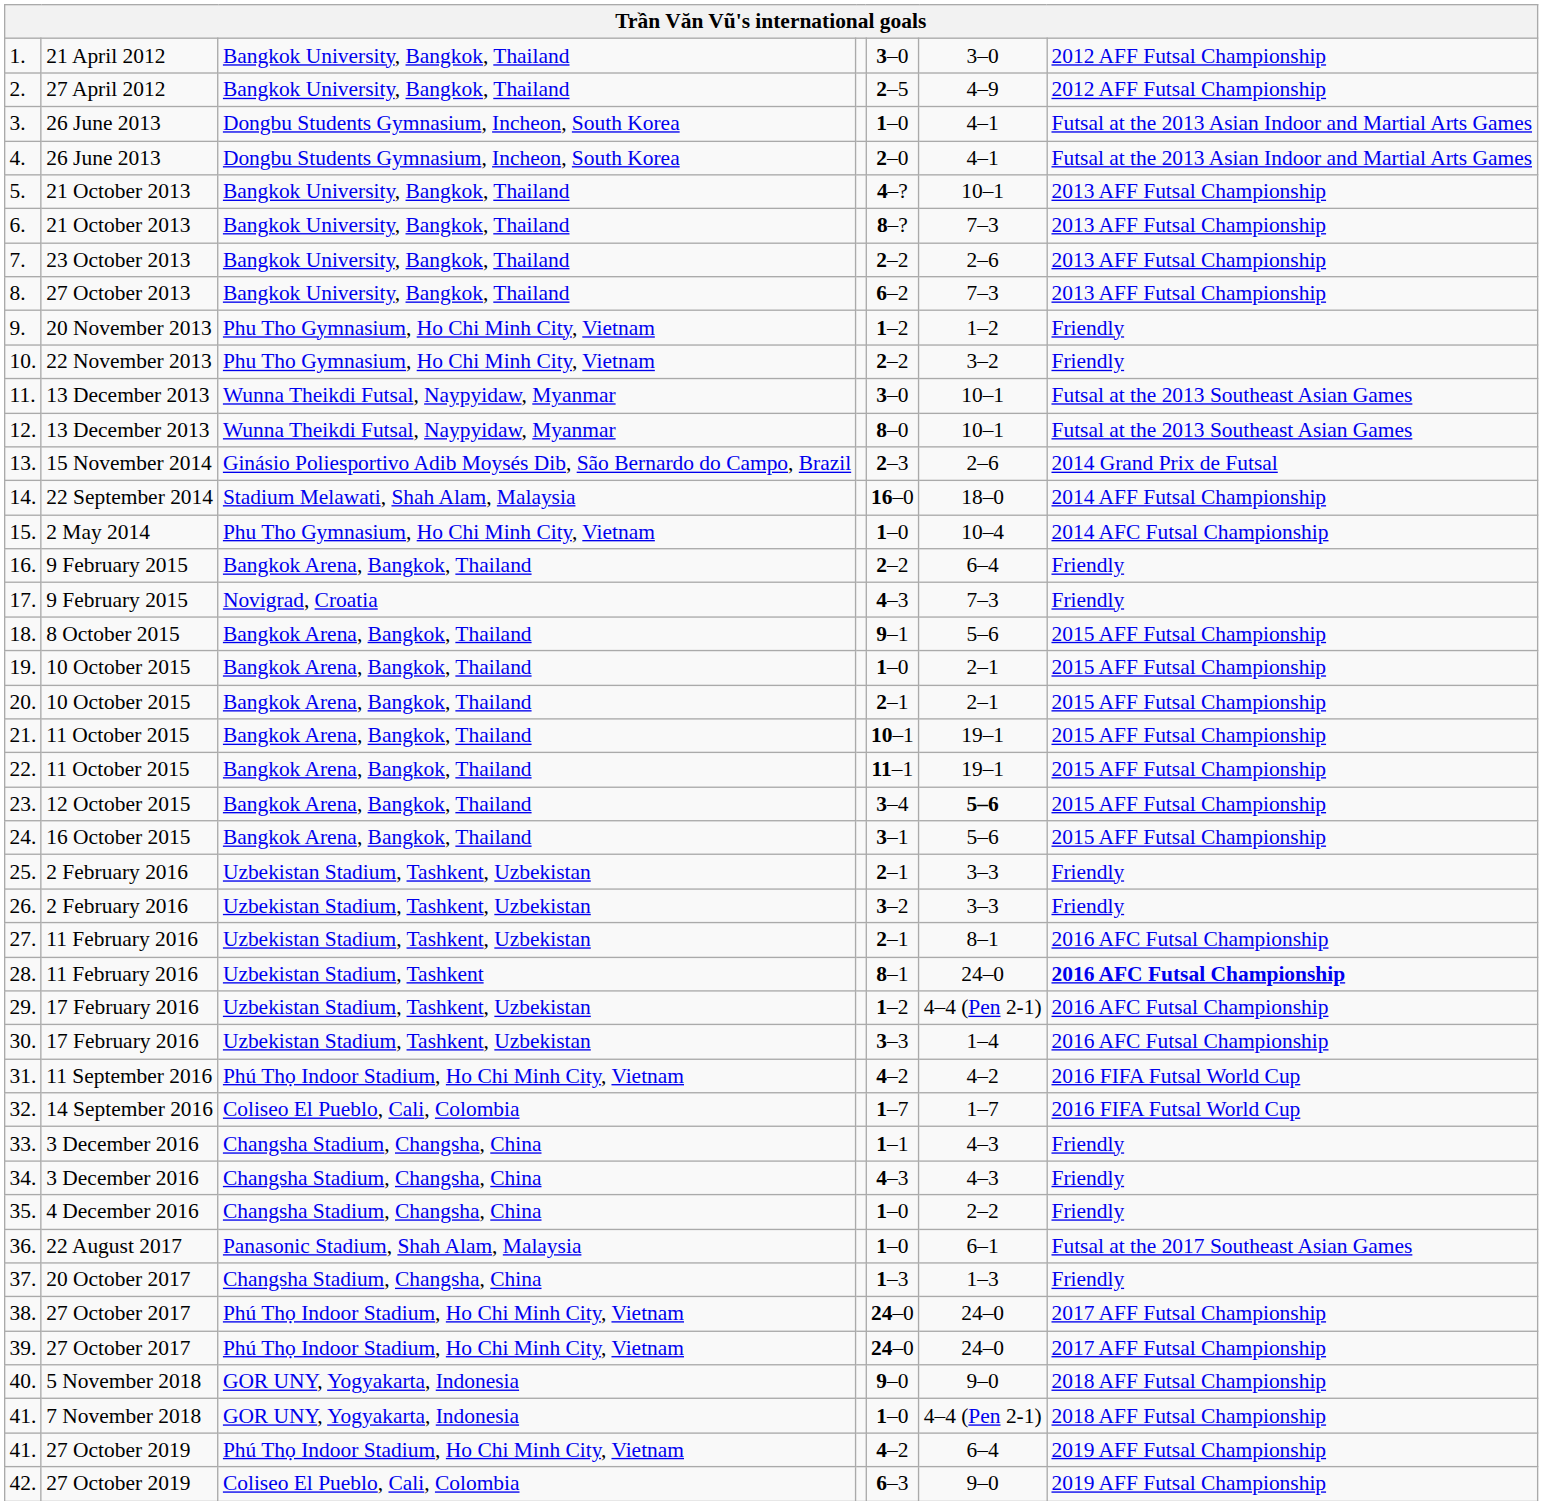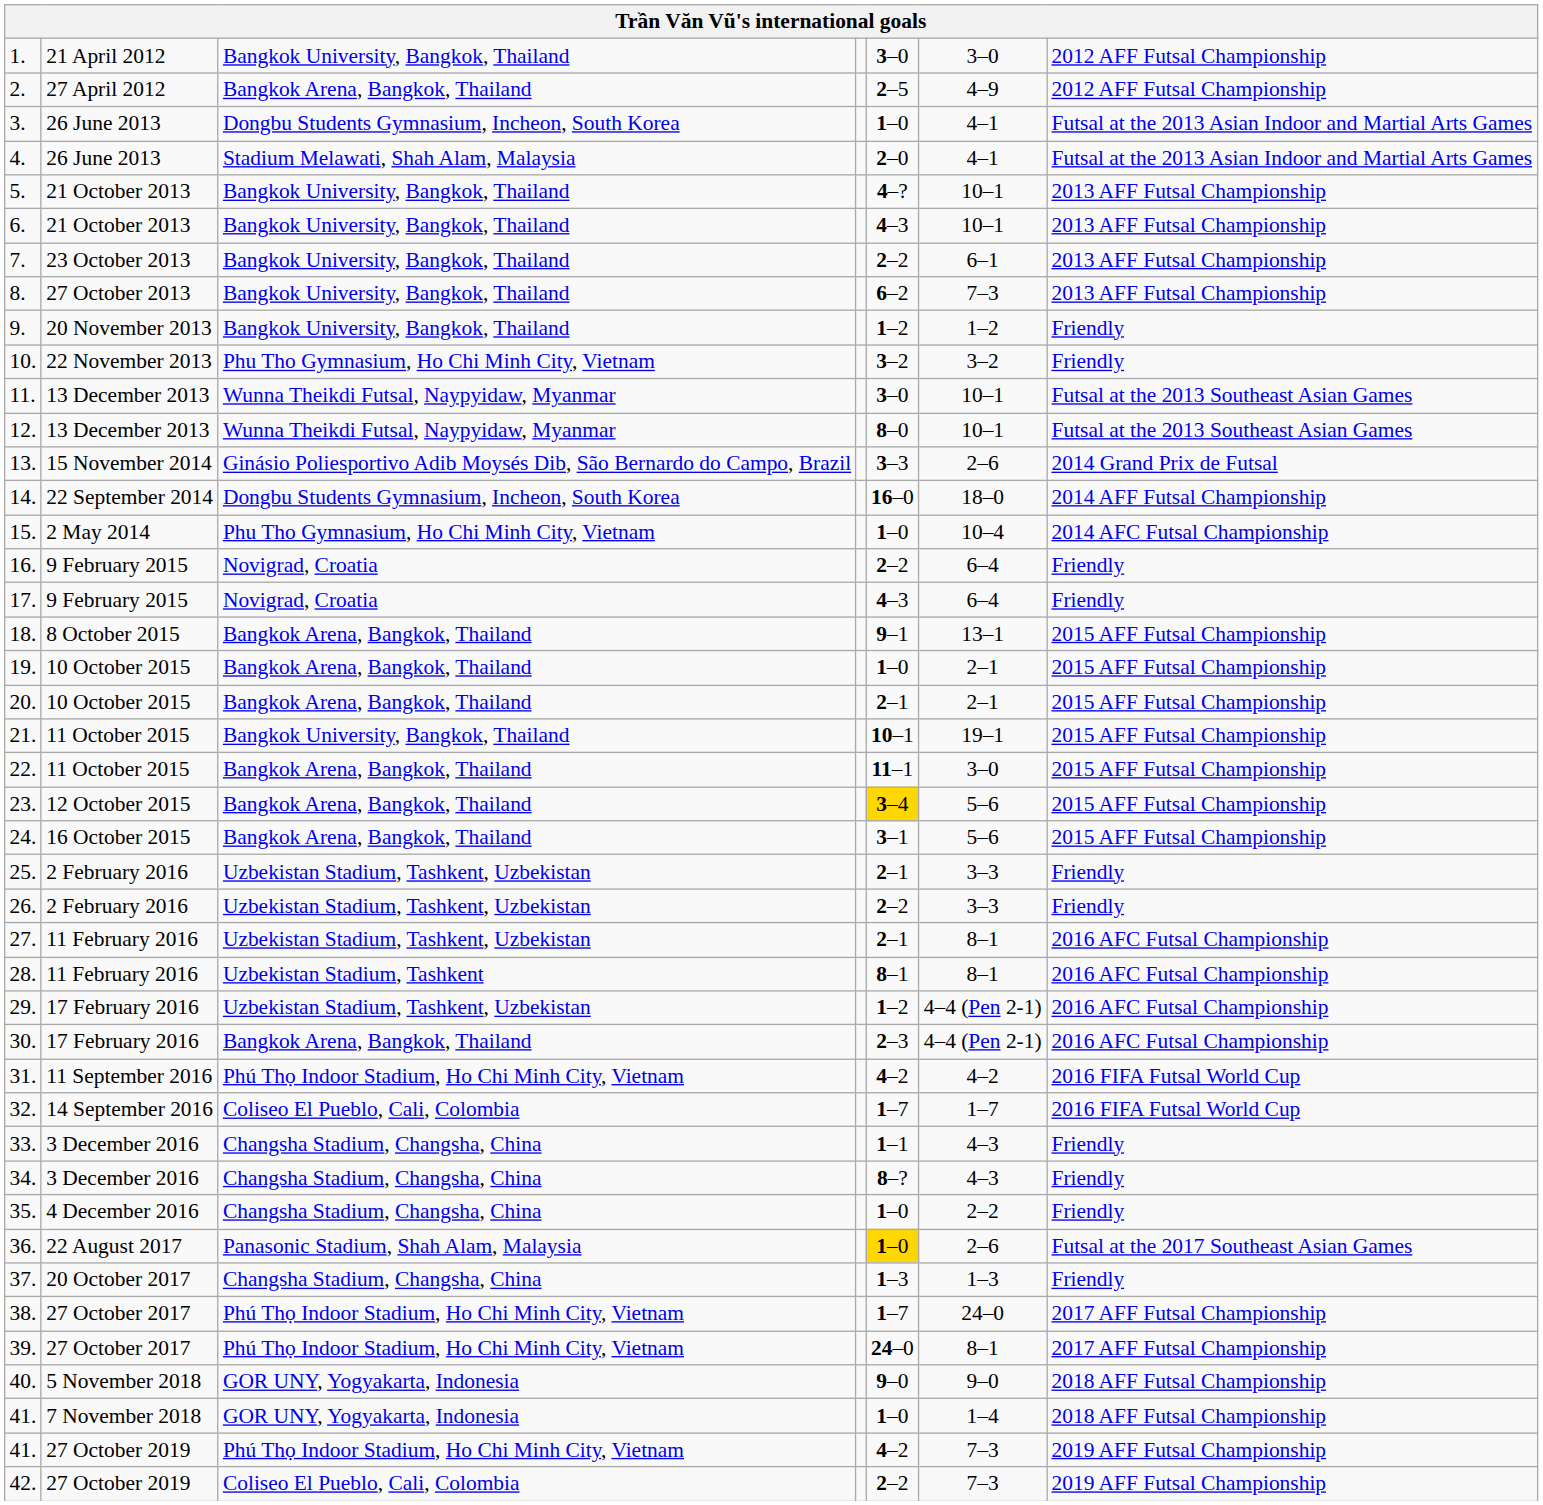 <table class="wikitable collapsible collapsed">
 <tr>
 <th colspan="8"><strong>Trần Văn Vũ's international goals</strong></th>
 </tr>
 <tr>
 <td>1.</td>
 <td>21 April 2012</td>
 <td><a href='#'>Bangkok University</a>, <a href='#'>Bangkok</a>, <a href='#'>Thailand</a></td>
 <td></td>
 <td align=center><strong>3</strong>–0</td>
 <td align=center>3–0</td>
 <td><a href='#'>2012 AFF Futsal Championship</a></td>
 </tr>
 <tr>
 <td>2.</td>
 <td>27 April 2012</td>
-<td><a href='#'>Bangkok University</a>, <a href='#'>Bangkok</a>, <a href='#'>Thailand</a></td>
+<td><a href='#'>Bangkok Arena</a>, <a href='#'>Bangkok</a>, <a href='#'>Thailand</a></td>
 <td></td>
 <td align=center><strong>2</strong>–5</td>
 <td align=center>4–9</td>
 <td><a href='#'>2012 AFF Futsal Championship</a></td>
 </tr>
 <tr>
 <td>3.</td>
 <td>26 June 2013</td>
 <td><a href='#'>Dongbu Students Gymnasium</a>, <a href='#'>Incheon</a>, <a href='#'>South Korea</a></td>
 <td></td>
 <td align=center><strong>1</strong>–0</td>
 <td align=center>4–1</td>
 <td><a href='#'>Futsal at the 2013 Asian Indoor and Martial Arts Games</a></td>
 </tr>
 <tr>
 <td>4.</td>
 <td>26 June 2013</td>
-<td><a href='#'>Dongbu Students Gymnasium</a>, <a href='#'>Incheon</a>, <a href='#'>South Korea</a></td>
+<td><a href='#'>Stadium Melawati</a>, <a href='#'>Shah Alam</a>, <a href='#'>Malaysia</a></td>
 <td></td>
 <td align=center><strong>2</strong>–0</td>
 <td align=center>4–1</td>
 <td><a href='#'>Futsal at the 2013 Asian Indoor and Martial Arts Games</a></td>
 </tr>
 <tr>
 <td>5.</td>
 <td>21 October 2013</td>
 <td><a href='#'>Bangkok University</a>, <a href='#'>Bangkok</a>, <a href='#'>Thailand</a></td>
 <td></td>
 <td align=center><strong>4</strong>–?</td>
 <td align=center>10–1</td>
 <td><a href='#'>2013 AFF Futsal Championship</a></td>
 </tr>
 <tr>
 <td>6.</td>
 <td>21 October 2013</td>
 <td><a href='#'>Bangkok University</a>, <a href='#'>Bangkok</a>, <a href='#'>Thailand</a></td>
 <td></td>
-<td align=center><strong>8</strong>–?</td>
-<td align=center>7–3</td>
+<td align=center><strong>4</strong>–3</td>
+<td align=center>10–1</td>
 <td><a href='#'>2013 AFF Futsal Championship</a></td>
 </tr>
 <tr>
 <td>7.</td>
 <td>23 October 2013</td>
 <td><a href='#'>Bangkok University</a>, <a href='#'>Bangkok</a>, <a href='#'>Thailand</a></td>
 <td></td>
 <td align=center><strong>2</strong>–2</td>
-<td align=center>2–6</td>
+<td align=center>6–1</td>
 <td><a href='#'>2013 AFF Futsal Championship</a></td>
 </tr>
 <tr>
 <td>8.</td>
 <td>27 October 2013</td>
 <td><a href='#'>Bangkok University</a>, <a href='#'>Bangkok</a>, <a href='#'>Thailand</a></td>
 <td></td>
 <td align=center><strong>6</strong>–2</td>
 <td align=center>7–3</td>
 <td><a href='#'>2013 AFF Futsal Championship</a></td>
 </tr>
 <tr>
 <td>9.</td>
 <td>20 November 2013</td>
-<td><a href='#'>Phu Tho Gymnasium</a>, <a href='#'>Ho Chi Minh City</a>, <a href='#'>Vietnam</a></td>
+<td><a href='#'>Bangkok University</a>, <a href='#'>Bangkok</a>, <a href='#'>Thailand</a></td>
 <td></td>
 <td align=center><strong>1</strong>–2</td>
 <td align=center>1–2</td>
 <td><a href='#'>Friendly</a></td>
 </tr>
 <tr>
 <td>10.</td>
 <td>22 November 2013</td>
 <td><a href='#'>Phu Tho Gymnasium</a>, <a href='#'>Ho Chi Minh City</a>, <a href='#'>Vietnam</a></td>
 <td></td>
-<td align=center><strong>2</strong>–2</td>
+<td align=center><strong>3</strong>–2</td>
 <td align=center>3–2</td>
 <td><a href='#'>Friendly</a></td>
 </tr>
 <tr>
 <td>11.</td>
 <td>13 December 2013</td>
 <td><a href='#'>Wunna Theikdi Futsal</a>, <a href='#'>Naypyidaw</a>, <a href='#'>Myanmar</a></td>
 <td></td>
 <td align=center><strong>3</strong>–0</td>
 <td align=center>10–1</td>
 <td><a href='#'>Futsal at the 2013 Southeast Asian Games</a></td>
 </tr>
 <tr>
 <td>12.</td>
 <td>13 December 2013</td>
 <td><a href='#'>Wunna Theikdi Futsal</a>, <a href='#'>Naypyidaw</a>, <a href='#'>Myanmar</a></td>
 <td></td>
 <td align=center><strong>8</strong>–0</td>
 <td align=center>10–1</td>
 <td><a href='#'>Futsal at the 2013 Southeast Asian Games</a></td>
 </tr>
 <tr>
 <td>13.</td>
 <td>15 November 2014</td>
 <td><a href='#'>Ginásio Poliesportivo Adib Moysés Dib</a>, <a href='#'>São Bernardo do Campo</a>, <a href='#'>Brazil</a></td>
 <td></td>
-<td align=center><strong>2</strong>–3</td>
+<td align=center><strong>3</strong>–3</td>
 <td align=center>2–6</td>
 <td><a href='#'>2014 Grand Prix de Futsal</a></td>
 </tr>
 <tr>
 <td>14.</td>
 <td>22 September 2014</td>
-<td><a href='#'>Stadium Melawati</a>, <a href='#'>Shah Alam</a>, <a href='#'>Malaysia</a></td>
+<td><a href='#'>Dongbu Students Gymnasium</a>, <a href='#'>Incheon</a>, <a href='#'>South Korea</a></td>
 <td></td>
 <td align=center><strong>16</strong>–0</td>
 <td align=center>18–0</td>
 <td><a href='#'>2014 AFF Futsal Championship</a></td>
 </tr>
 <tr>
 <td>15.</td>
 <td>2 May 2014</td>
 <td><a href='#'>Phu Tho Gymnasium</a>, <a href='#'>Ho Chi Minh City</a>, <a href='#'>Vietnam</a></td>
 <td></td>
 <td align=center><strong>1</strong>–0</td>
 <td align=center>10–4</td>
 <td><a href='#'>2014 AFC Futsal Championship</a></td>
 </tr>
 <tr>
 <td>16.</td>
 <td>9 February 2015</td>
-<td><a href='#'>Bangkok Arena</a>, <a href='#'>Bangkok</a>, <a href='#'>Thailand</a></td>
+<td><a href='#'>Novigrad</a>, <a href='#'>Croatia</a></td>
 <td></td>
 <td align=center><strong>2</strong>–2</td>
 <td align=center>6–4</td>
 <td><a href='#'>Friendly</a></td>
 </tr>
 <tr>
 <td>17.</td>
 <td>9 February 2015</td>
 <td><a href='#'>Novigrad</a>, <a href='#'>Croatia</a></td>
 <td></td>
 <td align=center><strong>4</strong>–3</td>
-<td align=center>7–3</td>
+<td align=center>6–4</td>
 <td><a href='#'>Friendly</a></td>
 </tr>
 <tr>
 <td>18.</td>
 <td>8 October 2015</td>
 <td><a href='#'>Bangkok Arena</a>, <a href='#'>Bangkok</a>, <a href='#'>Thailand</a></td>
 <td></td>
 <td align=center><strong>9</strong>–1</td>
-<td align=center>5–6</td>
+<td align=center>13–1</td>
 <td><a href='#'>2015 AFF Futsal Championship</a></td>
 </tr>
 <tr>
 <td>19.</td>
 <td>10 October 2015</td>
 <td><a href='#'>Bangkok Arena</a>, <a href='#'>Bangkok</a>, <a href='#'>Thailand</a></td>
 <td></td>
 <td align=center><strong>1</strong>–0</td>
 <td align=center>2–1</td>
 <td><a href='#'>2015 AFF Futsal Championship</a></td>
 </tr>
 <tr>
 <td>20.</td>
 <td>10 October 2015</td>
 <td><a href='#'>Bangkok Arena</a>, <a href='#'>Bangkok</a>, <a href='#'>Thailand</a></td>
 <td></td>
 <td align=center><strong>2</strong>–1</td>
 <td align=center>2–1</td>
 <td><a href='#'>2015 AFF Futsal Championship</a></td>
 </tr>
 <tr>
 <td>21.</td>
 <td>11 October 2015</td>
-<td><a href='#'>Bangkok Arena</a>, <a href='#'>Bangkok</a>, <a href='#'>Thailand</a></td>
+<td><a href='#'>Bangkok University</a>, <a href='#'>Bangkok</a>, <a href='#'>Thailand</a></td>
 <td></td>
 <td align=center><strong>10</strong>–1</td>
 <td align=center>19–1</td>
 <td><a href='#'>2015 AFF Futsal Championship</a></td>
 </tr>
 <tr>
 <td>22.</td>
 <td>11 October 2015</td>
 <td><a href='#'>Bangkok Arena</a>, <a href='#'>Bangkok</a>, <a href='#'>Thailand</a></td>
 <td></td>
 <td align=center><strong>11</strong>–1</td>
-<td align=center>19–1</td>
+<td align=center>3–0</td>
 <td><a href='#'>2015 AFF Futsal Championship</a></td>
 </tr>
 <tr>
 <td>23.</td>
 <td>12 October 2015</td>
 <td><a href='#'>Bangkok Arena</a>, <a href='#'>Bangkok</a>, <a href='#'>Thailand</a></td>
 <td></td>
-<td align=center><strong>3</strong>–4</td>
-<td align=center><strong>5–6</strong></td>
+<td align=center style="background: gold;"><strong>3</strong>–4</td>
+<td align=center>5–6</td>
 <td><a href='#'>2015 AFF Futsal Championship</a></td>
 </tr>
 <tr>
 <td>24.</td>
 <td>16 October 2015</td>
 <td><a href='#'>Bangkok Arena</a>, <a href='#'>Bangkok</a>, <a href='#'>Thailand</a></td>
 <td></td>
 <td align=center><strong>3</strong>–1</td>
 <td align=center>5–6</td>
 <td><a href='#'>2015 AFF Futsal Championship</a></td>
 </tr>
 <tr>
 <td>25.</td>
 <td>2 February 2016</td>
 <td><a href='#'>Uzbekistan Stadium</a>, <a href='#'>Tashkent</a>, <a href='#'>Uzbekistan</a></td>
 <td></td>
 <td align=center><strong>2</strong>–1</td>
 <td align=center>3–3</td>
 <td><a href='#'>Friendly</a></td>
 </tr>
 <tr>
 <td>26.</td>
 <td>2 February 2016</td>
 <td><a href='#'>Uzbekistan Stadium</a>, <a href='#'>Tashkent</a>, <a href='#'>Uzbekistan</a></td>
 <td></td>
-<td align=center><strong>3</strong>–2</td>
+<td align=center><strong>2</strong>–2</td>
 <td align=center>3–3</td>
 <td><a href='#'>Friendly</a></td>
 </tr>
 <tr>
 <td>27.</td>
 <td>11 February 2016</td>
 <td><a href='#'>Uzbekistan Stadium</a>, <a href='#'>Tashkent</a>, <a href='#'>Uzbekistan</a></td>
 <td></td>
 <td align=center><strong>2</strong>–1</td>
 <td align=center>8–1</td>
 <td><a href='#'>2016 AFC Futsal Championship</a></td>
 </tr>
 <tr>
 <td>28.</td>
 <td>11 February 2016</td>
 <td><a href='#'>Uzbekistan Stadium</a>, <a href='#'>Tashkent</a></td>
 <td></td>
 <td align=center><strong>8</strong>–1</td>
-<td align=center>24–0</td>
-<td><strong><a href='#'>2016 AFC Futsal Championship</a></strong></td>
+<td align=center>8–1</td>
+<td><a href='#'>2016 AFC Futsal Championship</a></td>
 </tr>
 <tr>
 <td>29.</td>
 <td>17 February 2016</td>
 <td><a href='#'>Uzbekistan Stadium</a>, <a href='#'>Tashkent</a>, <a href='#'>Uzbekistan</a></td>
 <td></td>
 <td align=center><strong>1</strong>–2</td>
 <td align=center>4–4 (<a href='#'>Pen</a> 2-1)</td>
 <td><a href='#'>2016 AFC Futsal Championship</a></td>
 </tr>
 <tr>
 <td>30.</td>
 <td>17 February 2016</td>
-<td><a href='#'>Uzbekistan Stadium</a>, <a href='#'>Tashkent</a>, <a href='#'>Uzbekistan</a></td>
+<td><a href='#'>Bangkok Arena</a>, <a href='#'>Bangkok</a>, <a href='#'>Thailand</a></td>
 <td></td>
-<td align=center><strong>3</strong>–3</td>
-<td align=center>1–4</td>
+<td align=center><strong>2</strong>–3</td>
+<td align=center>4–4 (<a href='#'>Pen</a> 2-1)</td>
 <td><a href='#'>2016 AFC Futsal Championship</a></td>
 </tr>
 <tr>
 <td>31.</td>
 <td>11 September 2016</td>
 <td><a href='#'>Phú Thọ Indoor Stadium</a>, <a href='#'>Ho Chi Minh City</a>, <a href='#'>Vietnam</a></td>
 <td></td>
 <td align=center><strong>4</strong>–2</td>
 <td align=center>4–2</td>
 <td><a href='#'>2016 FIFA Futsal World Cup</a></td>
 </tr>
 <tr>
 <td>32.</td>
 <td>14 September 2016</td>
 <td><a href='#'>Coliseo El Pueblo</a>, <a href='#'>Cali</a>, <a href='#'>Colombia</a></td>
 <td></td>
 <td align=center><strong>1</strong>–7</td>
 <td align=center>1–7</td>
 <td><a href='#'>2016 FIFA Futsal World Cup</a></td>
 </tr>
 <tr>
 <td>33.</td>
 <td>3 December 2016</td>
 <td><a href='#'>Changsha Stadium</a>, <a href='#'>Changsha</a>, <a href='#'>China</a></td>
 <td></td>
 <td align=center><strong>1</strong>–1</td>
 <td align=center>4–3</td>
 <td><a href='#'>Friendly</a></td>
 </tr>
 <tr>
 <td>34.</td>
 <td>3 December 2016</td>
 <td><a href='#'>Changsha Stadium</a>, <a href='#'>Changsha</a>, <a href='#'>China</a></td>
 <td></td>
-<td align=center><strong>4</strong>–3</td>
+<td align=center><strong>8</strong>–?</td>
 <td align=center>4–3</td>
 <td><a href='#'>Friendly</a></td>
 </tr>
 <tr>
 <td>35.</td>
 <td>4 December 2016</td>
 <td><a href='#'>Changsha Stadium</a>, <a href='#'>Changsha</a>, <a href='#'>China</a></td>
 <td></td>
 <td align=center><strong>1</strong>–0</td>
 <td align=center>2–2</td>
 <td><a href='#'>Friendly</a></td>
 </tr>
 <tr>
 <td>36.</td>
 <td>22 August 2017</td>
 <td><a href='#'>Panasonic Stadium</a>, <a href='#'>Shah Alam</a>, <a href='#'>Malaysia</a></td>
 <td></td>
-<td align=center><strong>1</strong>–0</td>
-<td align=center>6–1</td>
+<td align=center style="background: gold;"><strong>1</strong>–0</td>
+<td align=center>2–6</td>
 <td><a href='#'>Futsal at the 2017 Southeast Asian Games</a></td>
 </tr>
 <tr>
 <td>37.</td>
 <td>20 October 2017</td>
 <td><a href='#'>Changsha Stadium</a>, <a href='#'>Changsha</a>, <a href='#'>China</a></td>
 <td></td>
 <td align=center><strong>1</strong>–3</td>
 <td align=center>1–3</td>
 <td><a href='#'>Friendly</a></td>
 </tr>
 <tr>
 <td>38.</td>
 <td>27 October 2017</td>
 <td><a href='#'>Phú Thọ Indoor Stadium</a>, <a href='#'>Ho Chi Minh City</a>, <a href='#'>Vietnam</a></td>
 <td></td>
-<td align=center><strong>24</strong>–0</td>
+<td align=center><strong>1</strong>–7</td>
 <td align=center>24–0</td>
 <td><a href='#'>2017 AFF Futsal Championship</a></td>
 </tr>
 <tr>
 <td>39.</td>
 <td>27 October 2017</td>
 <td><a href='#'>Phú Thọ Indoor Stadium</a>, <a href='#'>Ho Chi Minh City</a>, <a href='#'>Vietnam</a></td>
 <td></td>
 <td align=center><strong>24</strong>–0</td>
-<td align=center>24–0</td>
+<td align=center>8–1</td>
 <td><a href='#'>2017 AFF Futsal Championship</a></td>
 </tr>
 <tr>
 <td>40.</td>
 <td>5 November 2018</td>
 <td><a href='#'>GOR UNY</a>, <a href='#'>Yogyakarta</a>, <a href='#'>Indonesia</a></td>
 <td></td>
 <td align=center><strong>9</strong>–0</td>
 <td align=center>9–0</td>
 <td><a href='#'>2018 AFF Futsal Championship</a></td>
 </tr>
 <tr>
 <td>41.</td>
 <td>7 November 2018</td>
 <td><a href='#'>GOR UNY</a>, <a href='#'>Yogyakarta</a>, <a href='#'>Indonesia</a></td>
 <td></td>
 <td align=center><strong>1</strong>–0</td>
-<td align=center>4–4 (<a href='#'>Pen</a> 2-1)</td>
+<td align=center>1–4</td>
 <td><a href='#'>2018 AFF Futsal Championship</a></td>
 </tr>
 <tr>
 <td>41.</td>
 <td>27 October 2019</td>
 <td><a href='#'>Phú Thọ Indoor Stadium</a>, <a href='#'>Ho Chi Minh City</a>, <a href='#'>Vietnam</a></td>
 <td></td>
 <td align=center><strong>4</strong>–2</td>
-<td align=center>6–4</td>
+<td align=center>7–3</td>
 <td><a href='#'>2019 AFF Futsal Championship</a></td>
 </tr>
 <tr>
 <td>42.</td>
 <td>27 October 2019</td>
 <td><a href='#'>Coliseo El Pueblo</a>, <a href='#'>Cali</a>, <a href='#'>Colombia</a></td>
 <td></td>
-<td align=center><strong>6</strong>–3</td>
-<td align=center>9–0</td>
+<td align=center><strong>2</strong>–2</td>
+<td align=center>7–3</td>
 <td><a href='#'>2019 AFF Futsal Championship</a></td>
 </tr>
 </table>
